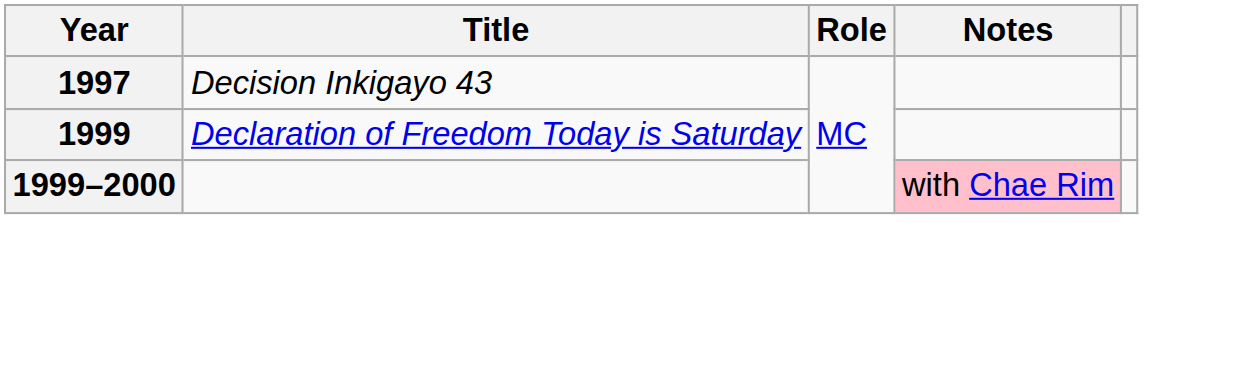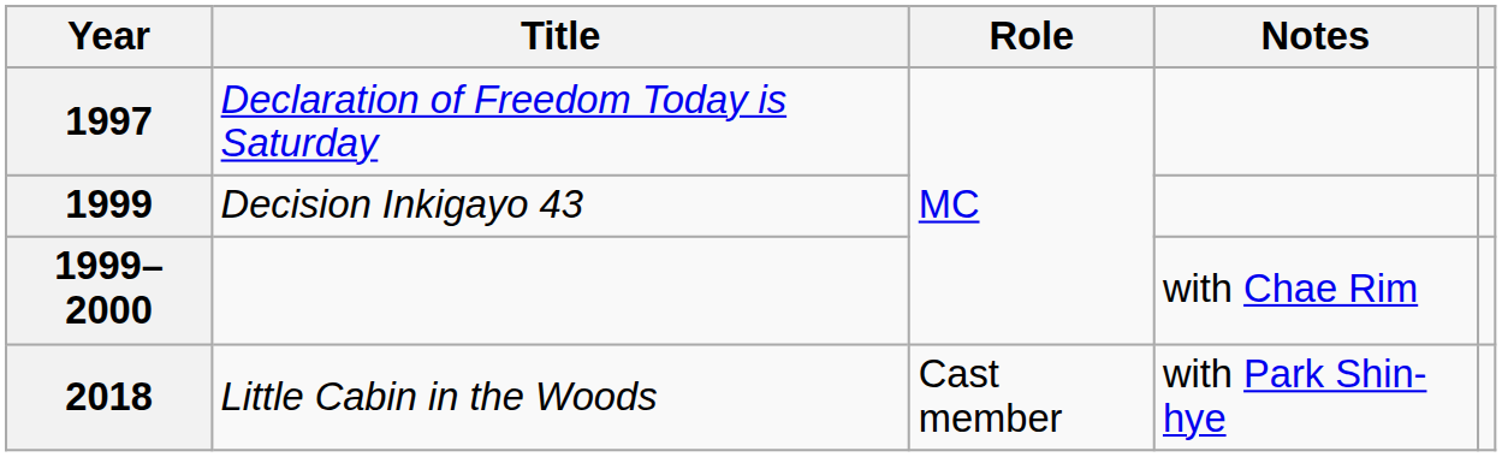 <table class="wikitable plainrowheaders sortable">
 <tr>
 <th scope="col">Year</th>
 <th scope="col">Title</th>
 <th scope="col">Role</th>
 <th scope="col" class="unsortable">Notes</th>
 <th scope="col" class="unsortable"></th>
 </tr>
 <tr>
 <th scope="row">1997</th>
-<td><em>Decision Inkigayo 43</em> </td>
+<td><em><a href='#'>Declaration of Freedom Today is Saturday</a></em></td>
 <td rowspan=3><a href='#'>MC</a></td>
 <td></td>
 </tr>
 <tr>
 <th scope="row">1999</th>
-<td><em><a href='#'>Declaration of Freedom Today is Saturday</a></em></td>
+<td><em>Decision Inkigayo 43</em> </td>
 <td></td>
 <td></td>
 </tr>
 <tr>
 <th scope="row">1999–2000</th>
 <td><em></em></td>
-<td style="background: pink;">with <a href='#'>Chae Rim</a></td>
+<td>with <a href='#'>Chae Rim</a></td>
+<td style="text-align:center"></td>
+</tr>
+<tr>
+<th scope="row">2018</th>
+<td><em>Little Cabin in the Woods</em></td>
+<td>Cast member</td>
+<td>with <a href='#'>Park Shin-hye</a></td>
 <td style="text-align:center"></td>
 </tr>
 </table>
